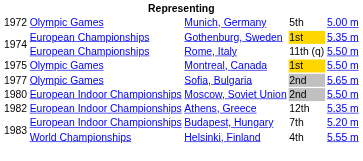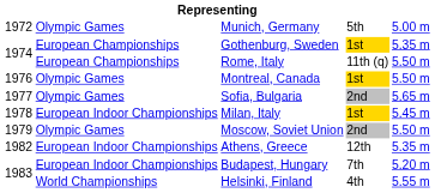 <table>
 <tr>
 <th colspan="5">Representing </th>
 </tr>
 <tr>
 <td>1972</td>
 <td><a href='#'>Olympic Games</a></td>
 <td><a href='#'>Munich, Germany</a></td>
 <td>5th</td>
 <td><a href='#'>5.00 m</a></td>
 </tr>
 <tr>
 <td rowspan=2>1974</td>
 <td><a href='#'>European Championships</a></td>
 <td><a href='#'>Gothenburg, Sweden</a></td>
 <td bgcolor=gold>1st</td>
 <td><a href='#'>5.35 m</a></td>
 </tr>
 <tr>
 <td><a href='#'>European Championships</a></td>
 <td><a href='#'>Rome, Italy</a></td>
 <td>11th (q)</td>
 <td><a href='#'>5.50 m</a></td>
 </tr>
 <tr>
-<td>1975</td>
+<td>1976</td>
 <td><a href='#'>Olympic Games</a></td>
 <td><a href='#'>Montreal, Canada</a></td>
 <td bgcolor=gold>1st</td>
 <td><a href='#'>5.50 m</a></td>
 </tr>
 <tr>
 <td>1977</td>
 <td><a href='#'>Olympic Games</a></td>
 <td><a href='#'>Sofia, Bulgaria</a></td>
 <td bgcolor=silver>2nd</td>
 <td><a href='#'>5.65 m</a></td>
 </tr>
 <tr>
-<td>1980</td>
+<td>1978</td>
 <td><a href='#'>European Indoor Championships</a></td>
+<td><a href='#'>Milan, Italy</a></td>
+<td bgcolor=gold>1st</td>
+<td><a href='#'>5.45 m</a></td>
+</tr>
+<tr>
+<td>1979</td>
+<td><a href='#'>Olympic Games</a></td>
 <td><a href='#'>Moscow, Soviet Union</a></td>
 <td bgcolor=silver>2nd</td>
 <td><a href='#'>5.50 m</a></td>
 </tr>
 <tr>
 <td>1982</td>
 <td><a href='#'>European Indoor Championships</a></td>
 <td><a href='#'>Athens, Greece</a></td>
 <td>12th</td>
 <td><a href='#'>5.35 m</a></td>
 </tr>
 <tr>
 <td rowspan=2>1983</td>
 <td><a href='#'>European Indoor Championships</a></td>
 <td><a href='#'>Budapest, Hungary</a></td>
 <td>7th</td>
 <td><a href='#'>5.20 m</a></td>
 </tr>
 <tr>
 <td><a href='#'>World Championships</a></td>
 <td><a href='#'>Helsinki, Finland</a></td>
 <td>4th</td>
 <td><a href='#'>5.55 m</a></td>
 </tr>
 </table>
